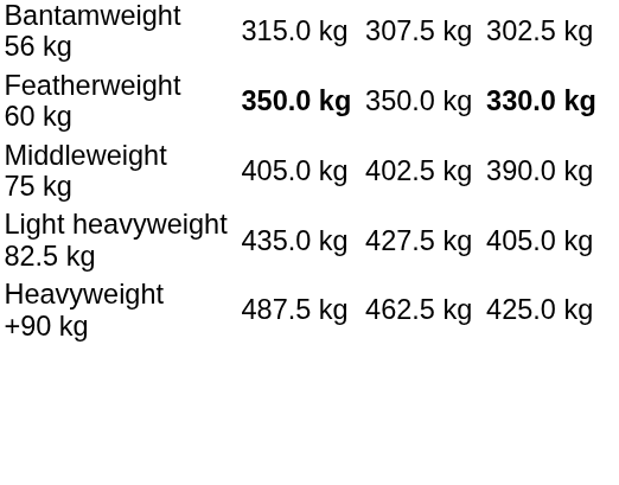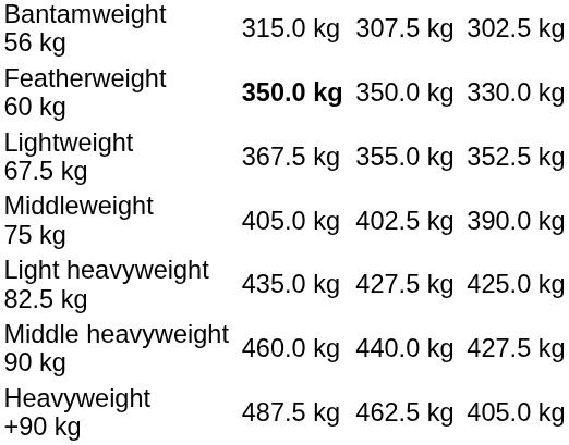 <table>
 <tr>
 <td>Bantamweight<br>56 kg</td>
 <td></td>
 <td>315.0 kg</td>
 <td></td>
 <td>307.5 kg</td>
 <td></td>
 <td>302.5 kg</td>
 </tr>
 <tr>
 <td>Featherweight<br>60 kg</td>
 <td></td>
 <td><strong>350.0 kg</strong></td>
 <td></td>
 <td>350.0 kg</td>
 <td></td>
-<td><strong>330.0 kg</strong></td>
+<td>330.0 kg</td>
+</tr>
+<tr>
+<td>Lightweight<br>67.5 kg</td>
+<td></td>
+<td>367.5 kg</td>
+<td></td>
+<td>355.0 kg</td>
+<td></td>
+<td>352.5 kg</td>
 </tr>
 <tr>
 <td>Middleweight<br>75 kg</td>
 <td></td>
 <td>405.0 kg</td>
 <td></td>
 <td>402.5 kg</td>
 <td></td>
 <td>390.0 kg</td>
 </tr>
 <tr>
 <td>Light heavyweight<br>82.5 kg</td>
 <td></td>
 <td>435.0 kg</td>
 <td></td>
 <td>427.5 kg</td>
 <td></td>
-<td>405.0 kg</td>
+<td>425.0 kg</td>
+</tr>
+<tr>
+<td>Middle heavyweight<br>90 kg</td>
+<td></td>
+<td>460.0 kg</td>
+<td></td>
+<td>440.0 kg</td>
+<td></td>
+<td>427.5 kg</td>
 </tr>
 <tr>
 <td>Heavyweight<br>+90 kg</td>
 <td></td>
 <td>487.5 kg</td>
 <td></td>
 <td>462.5 kg</td>
 <td></td>
-<td>425.0 kg</td>
+<td>405.0 kg</td>
 </tr>
 </table>
